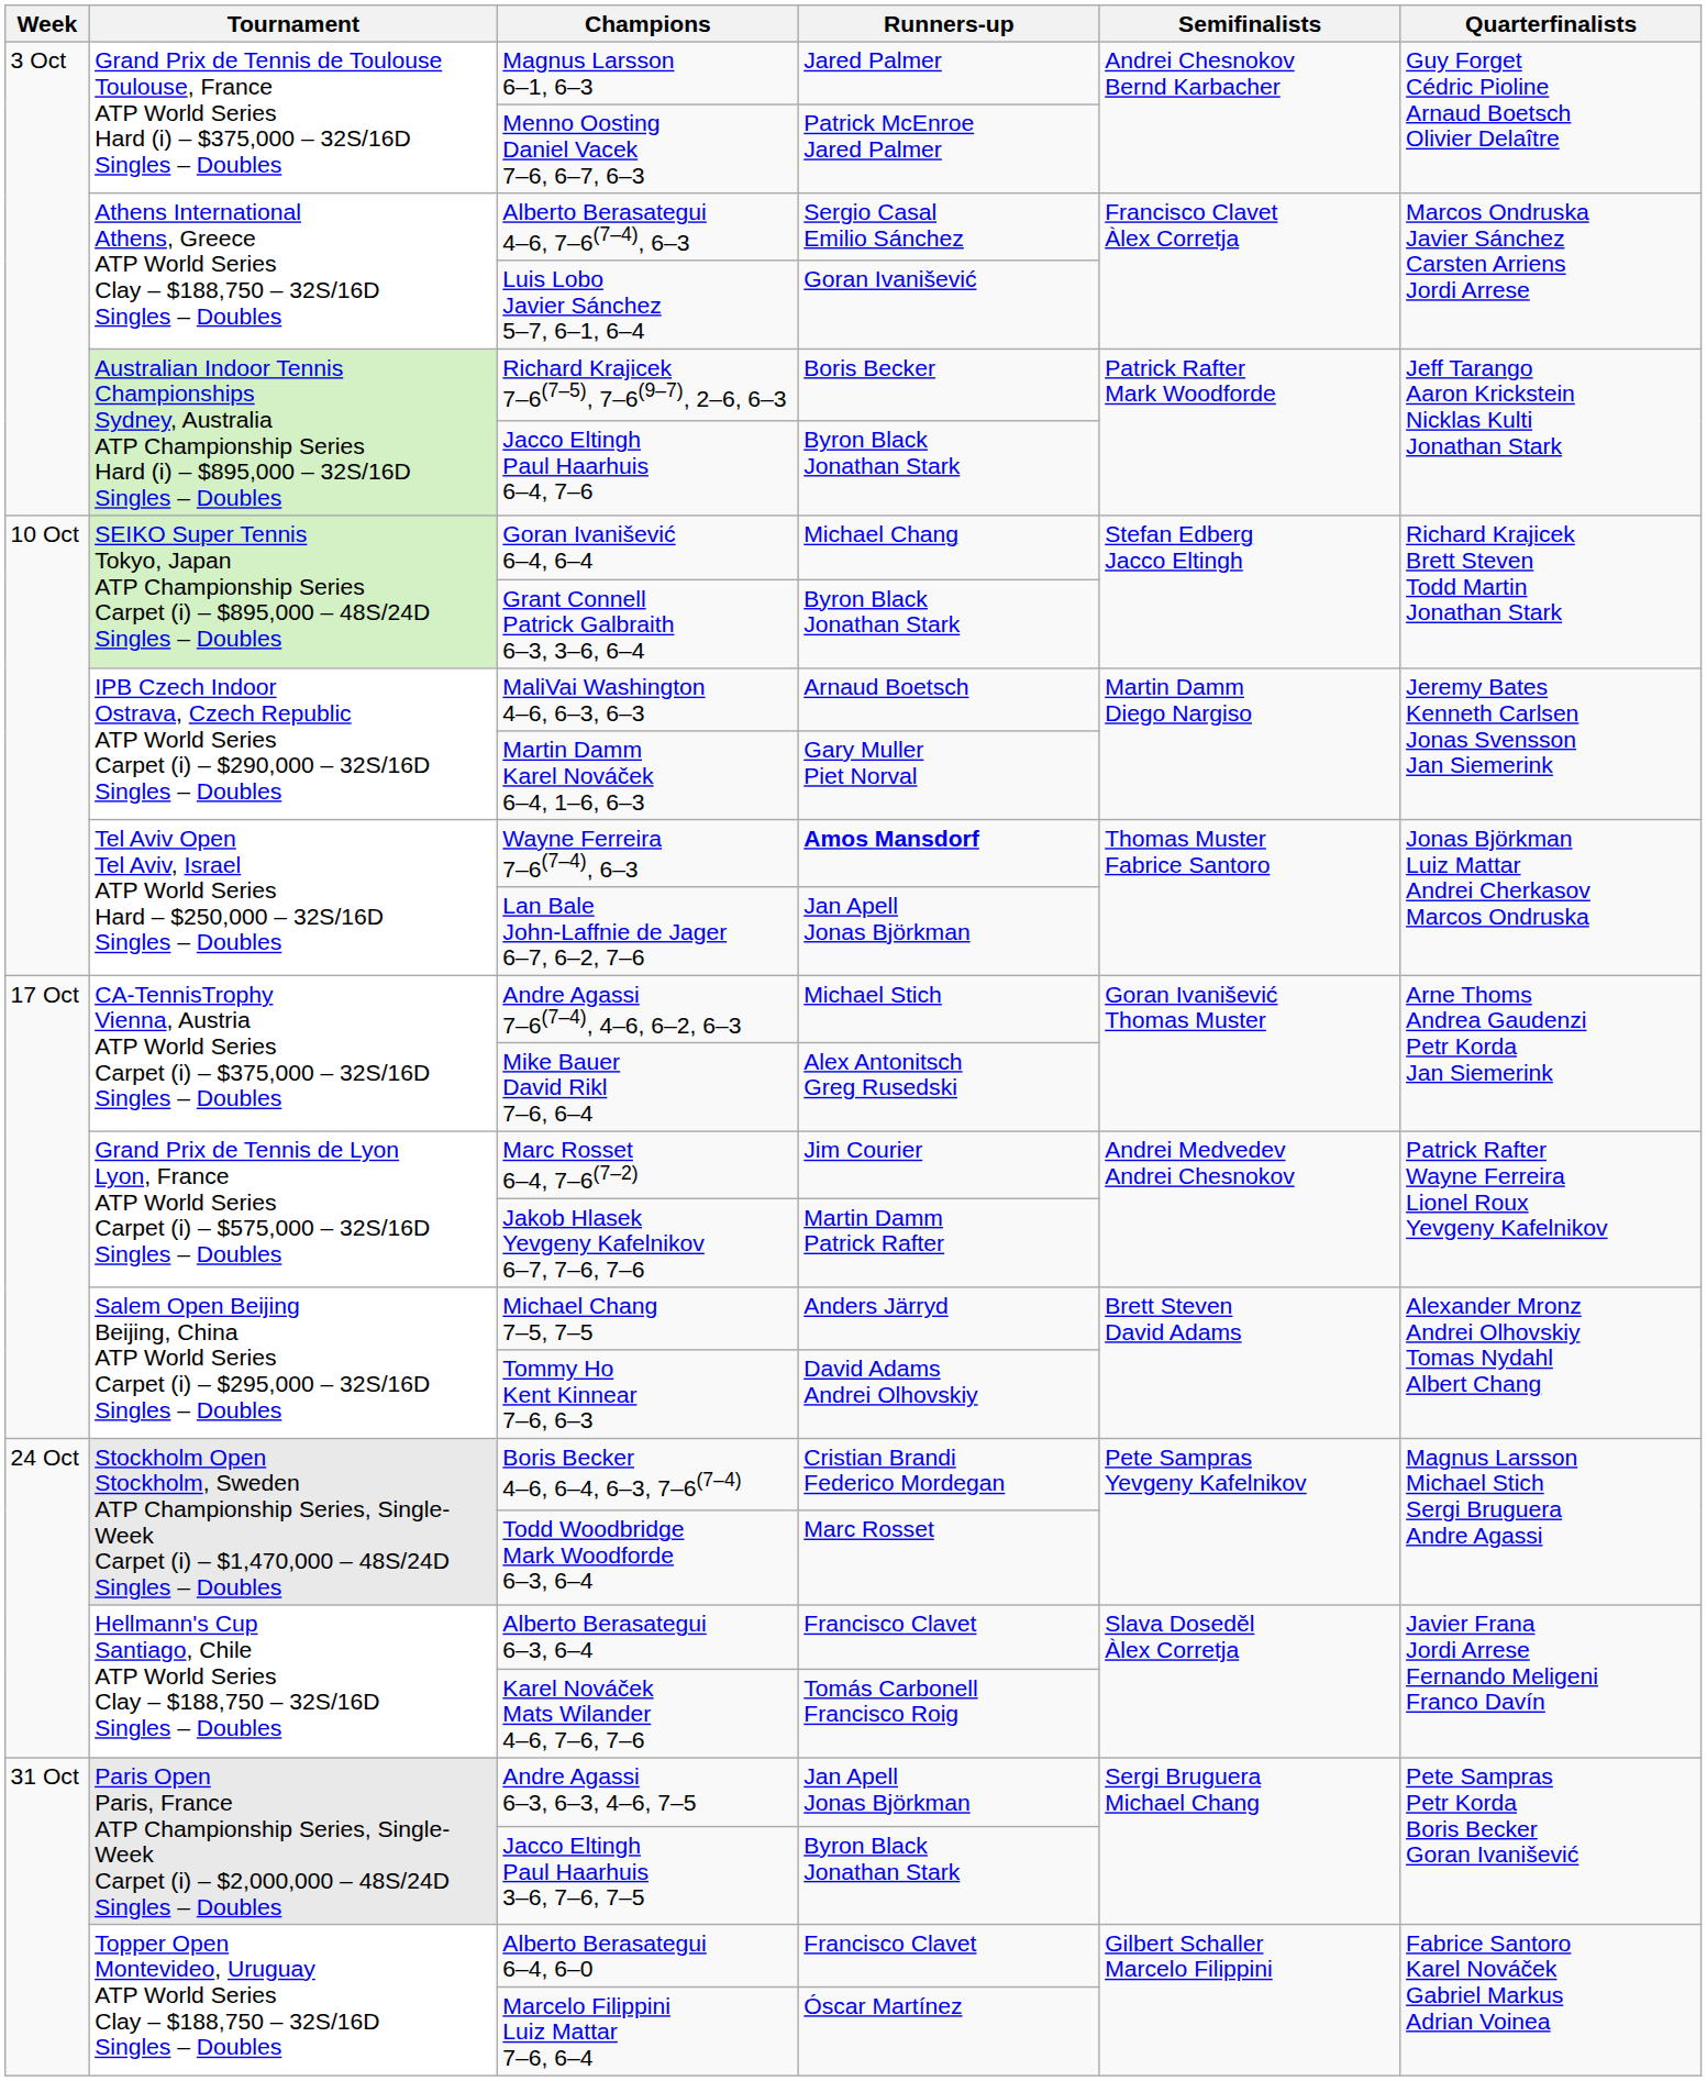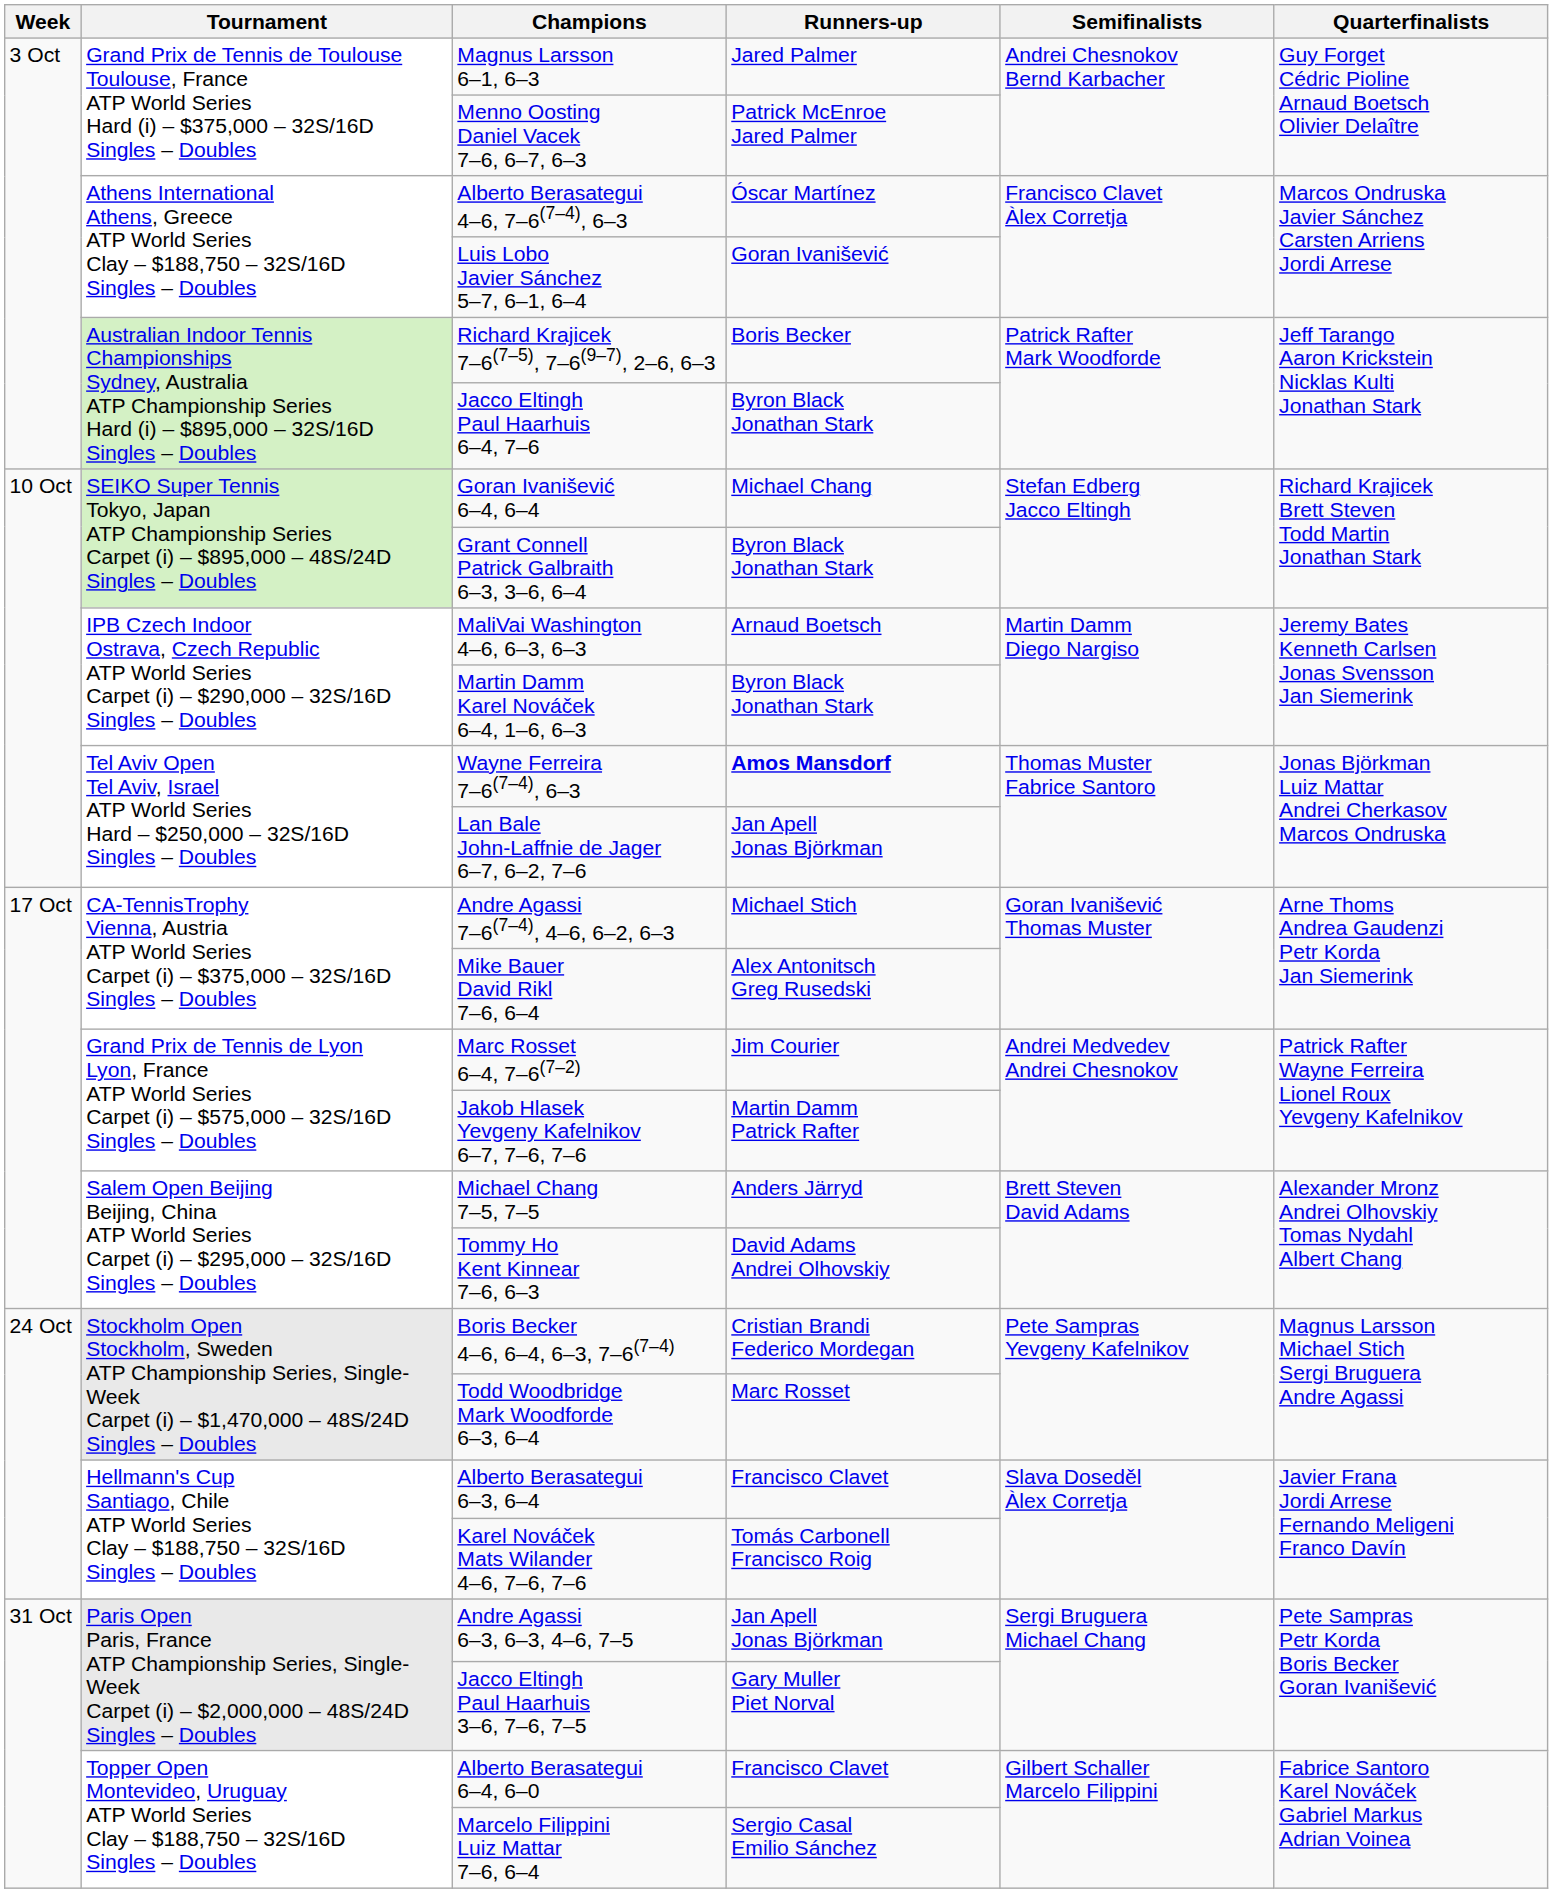 <table class=wikitable style=font-size:95%>
 <tr>
 <th style="width:48px;">Week</th>
 <th style="width:260px;">Tournament</th>
 <th style="width:190px;">Champions</th>
 <th style="width:190px;">Runners-up</th>
 <th style="width:190px;">Semifinalists</th>
 <th style="width:190px;">Quarterfinalists</th>
 </tr>
 <tr valign=top>
 <td rowspan=6>3 Oct</td>
 <td style="background:#FFF;" rowspan=2><a href='#'>Grand Prix de Tennis de Toulouse</a><br><a href='#'>Toulouse</a>, France<br>ATP World Series<br>Hard (i) – $375,000 – 32S/16D<br><a href='#'>Singles</a> – <a href='#'>Doubles</a></td>
 <td> <a href='#'>Magnus Larsson</a><br> 6–1, 6–3</td>
 <td> <a href='#'>Jared Palmer</a></td>
 <td rowspan=2> <a href='#'>Andrei Chesnokov</a><br> <a href='#'>Bernd Karbacher</a></td>
 <td rowspan=2> <a href='#'>Guy Forget</a><br> <a href='#'>Cédric Pioline</a><br> <a href='#'>Arnaud Boetsch</a><br> <a href='#'>Olivier Delaître</a></td>
 </tr>
 <tr valign=top>
 <td> <a href='#'>Menno Oosting</a><br> <a href='#'>Daniel Vacek</a><br> 7–6, 6–7, 6–3</td>
 <td> <a href='#'>Patrick McEnroe</a><br> <a href='#'>Jared Palmer</a></td>
 </tr>
 <tr valign=top>
 <td style="background:#FFF;" rowspan=2><a href='#'>Athens International</a><br> <a href='#'>Athens</a>, Greece<br>ATP World Series<br>Clay – $188,750 – 32S/16D<br><a href='#'>Singles</a> – <a href='#'>Doubles</a></td>
 <td> <a href='#'>Alberto Berasategui</a><br> 4–6, 7–6<sup>(7–4)</sup>, 6–3</td>
-<td> <a href='#'>Sergio Casal</a><br> <a href='#'>Emilio Sánchez</a></td>
+<td> <a href='#'>Óscar Martínez</a></td>
 <td rowspan=2> <a href='#'>Francisco Clavet</a><br> <a href='#'>Àlex Corretja</a></td>
 <td rowspan=2> <a href='#'>Marcos Ondruska</a><br> <a href='#'>Javier Sánchez</a><br> <a href='#'>Carsten Arriens</a><br> <a href='#'>Jordi Arrese</a></td>
 </tr>
 <tr valign=top>
 <td> <a href='#'>Luis Lobo</a><br> <a href='#'>Javier Sánchez</a><br> 5–7, 6–1, 6–4</td>
 <td> <a href='#'>Goran Ivanišević</a></td>
 </tr>
 <tr valign=top>
 <td bgcolor="#D4F1C5" rowspan=2><a href='#'>Australian Indoor Tennis Championships</a><br> <a href='#'>Sydney</a>, Australia<br>ATP Championship Series<br>Hard (i) – $895,000 – 32S/16D<br><a href='#'>Singles</a> – <a href='#'>Doubles</a></td>
 <td> <a href='#'>Richard Krajicek</a><br> 7–6<sup>(7–5)</sup>, 7–6<sup>(9–7)</sup>, 2–6, 6–3</td>
 <td> <a href='#'>Boris Becker</a></td>
 <td rowspan=2> <a href='#'>Patrick Rafter</a><br> <a href='#'>Mark Woodforde</a></td>
 <td rowspan=2> <a href='#'>Jeff Tarango</a><br> <a href='#'>Aaron Krickstein</a><br> <a href='#'>Nicklas Kulti</a><br> <a href='#'>Jonathan Stark</a></td>
 </tr>
 <tr valign=top>
 <td> <a href='#'>Jacco Eltingh</a><br> <a href='#'>Paul Haarhuis</a><br> 6–4, 7–6</td>
 <td> <a href='#'>Byron Black</a><br> <a href='#'>Jonathan Stark</a></td>
 </tr>
 <tr valign=top>
 <td rowspan=6>10 Oct</td>
 <td bgcolor="#D4F1C5" rowspan=2><a href='#'>SEIKO Super Tennis</a><br> Tokyo, Japan<br>ATP Championship Series<br>Carpet (i) – $895,000 – 48S/24D <br> <a href='#'>Singles</a> – <a href='#'>Doubles</a></td>
 <td> <a href='#'>Goran Ivanišević</a><br> 6–4, 6–4</td>
 <td> <a href='#'>Michael Chang</a></td>
 <td rowspan=2> <a href='#'>Stefan Edberg</a><br> <a href='#'>Jacco Eltingh</a></td>
 <td rowspan=2> <a href='#'>Richard Krajicek</a><br> <a href='#'>Brett Steven</a><br> <a href='#'>Todd Martin</a><br> <a href='#'>Jonathan Stark</a></td>
 </tr>
 <tr valign=top>
 <td> <a href='#'>Grant Connell</a><br> <a href='#'>Patrick Galbraith</a><br> 6–3, 3–6, 6–4</td>
 <td> <a href='#'>Byron Black</a><br> <a href='#'>Jonathan Stark</a></td>
 </tr>
 <tr valign=top>
 <td style="background:#FFF;" rowspan=2><a href='#'>IPB Czech Indoor</a><br><a href='#'>Ostrava</a>, <a href='#'>Czech Republic</a><br>ATP World Series<br>Carpet (i) – $290,000 – 32S/16D<br><a href='#'>Singles</a> – <a href='#'>Doubles</a></td>
 <td> <a href='#'>MaliVai Washington</a><br> 4–6, 6–3, 6–3</td>
 <td> <a href='#'>Arnaud Boetsch</a></td>
 <td rowspan=2> <a href='#'>Martin Damm</a><br> <a href='#'>Diego Nargiso</a></td>
 <td rowspan=2> <a href='#'>Jeremy Bates</a><br> <a href='#'>Kenneth Carlsen</a><br> <a href='#'>Jonas Svensson</a><br> <a href='#'>Jan Siemerink</a></td>
 </tr>
 <tr valign=top>
 <td> <a href='#'>Martin Damm</a><br> <a href='#'>Karel Nováček</a><br> 6–4, 1–6, 6–3</td>
-<td> <a href='#'>Gary Muller</a><br> <a href='#'>Piet Norval</a></td>
+<td> <a href='#'>Byron Black</a><br> <a href='#'>Jonathan Stark</a></td>
 </tr>
 <tr valign=top>
 <td style="background:#FFF;" rowspan=2><a href='#'>Tel Aviv Open</a><br> <a href='#'>Tel Aviv</a>, <a href='#'>Israel</a><br>ATP World Series<br>Hard – $250,000 – 32S/16D<br><a href='#'>Singles</a> – <a href='#'>Doubles</a></td>
 <td> <a href='#'>Wayne Ferreira</a><br> 7–6<sup>(7–4)</sup>, 6–3</td>
 <td><strong> <a href='#'>Amos Mansdorf</a></strong></td>
 <td rowspan=2> <a href='#'>Thomas Muster</a><br> <a href='#'>Fabrice Santoro</a></td>
 <td rowspan=2> <a href='#'>Jonas Björkman</a><br> <a href='#'>Luiz Mattar</a><br> <a href='#'>Andrei Cherkasov</a><br> <a href='#'>Marcos Ondruska</a></td>
 </tr>
 <tr valign=top>
 <td> <a href='#'>Lan Bale</a><br> <a href='#'>John-Laffnie de Jager</a><br> 6–7, 6–2, 7–6</td>
 <td> <a href='#'>Jan Apell</a><br> <a href='#'>Jonas Björkman</a></td>
 </tr>
 <tr valign=top>
 <td rowspan=6>17 Oct</td>
 <td style="background:#FFF;" rowspan=2><a href='#'>CA-TennisTrophy</a><br> <a href='#'>Vienna</a>, Austria<br>ATP World Series<br>Carpet (i) – $375,000 – 32S/16D<br><a href='#'>Singles</a> – <a href='#'>Doubles</a></td>
 <td> <a href='#'>Andre Agassi</a><br> 7–6<sup>(7–4)</sup>, 4–6, 6–2, 6–3</td>
 <td> <a href='#'>Michael Stich</a></td>
 <td rowspan=2> <a href='#'>Goran Ivanišević</a><br> <a href='#'>Thomas Muster</a></td>
 <td rowspan=2> <a href='#'>Arne Thoms</a><br> <a href='#'>Andrea Gaudenzi</a><br> <a href='#'>Petr Korda</a><br> <a href='#'>Jan Siemerink</a></td>
 </tr>
 <tr valign=top>
 <td> <a href='#'>Mike Bauer</a><br> <a href='#'>David Rikl</a><br> 7–6, 6–4</td>
 <td> <a href='#'>Alex Antonitsch</a><br> <a href='#'>Greg Rusedski</a></td>
 </tr>
 <tr valign=top>
 <td style="background:#FFF;" rowspan=2><a href='#'>Grand Prix de Tennis de Lyon</a><br> <a href='#'>Lyon</a>, France<br>ATP World Series<br>Carpet (i) – $575,000 – 32S/16D<br><a href='#'>Singles</a> – <a href='#'>Doubles</a></td>
 <td> <a href='#'>Marc Rosset</a><br> 6–4, 7–6<sup>(7–2)</sup></td>
 <td> <a href='#'>Jim Courier</a></td>
 <td rowspan=2> <a href='#'>Andrei Medvedev</a><br> <a href='#'>Andrei Chesnokov</a></td>
 <td rowspan=2> <a href='#'>Patrick Rafter</a><br> <a href='#'>Wayne Ferreira</a><br> <a href='#'>Lionel Roux</a><br> <a href='#'>Yevgeny Kafelnikov</a></td>
 </tr>
 <tr valign=top>
 <td> <a href='#'>Jakob Hlasek</a><br> <a href='#'>Yevgeny Kafelnikov</a><br> 6–7, 7–6, 7–6</td>
 <td> <a href='#'>Martin Damm</a><br> <a href='#'>Patrick Rafter</a></td>
 </tr>
 <tr valign=top>
 <td style="background:#FFF;" rowspan=2><a href='#'>Salem Open Beijing</a><br> Beijing, China<br>ATP World Series<br>Carpet (i) – $295,000 – 32S/16D<br><a href='#'>Singles</a> – <a href='#'>Doubles</a></td>
 <td> <a href='#'>Michael Chang</a><br> 7–5, 7–5</td>
 <td> <a href='#'>Anders Järryd</a></td>
 <td rowspan=2> <a href='#'>Brett Steven</a><br> <a href='#'>David Adams</a></td>
 <td rowspan=2> <a href='#'>Alexander Mronz</a><br> <a href='#'>Andrei Olhovskiy</a><br> <a href='#'>Tomas Nydahl</a><br> <a href='#'>Albert Chang</a></td>
 </tr>
 <tr valign=top>
 <td> <a href='#'>Tommy Ho</a><br> <a href='#'>Kent Kinnear</a><br> 7–6, 6–3</td>
 <td> <a href='#'>David Adams</a><br> <a href='#'>Andrei Olhovskiy</a></td>
 </tr>
 <tr valign=top>
 <td rowspan=4>24 Oct</td>
 <td bgcolor="#E9E9E9" rowspan=2><a href='#'>Stockholm Open</a><br> <a href='#'>Stockholm</a>, Sweden<br>ATP Championship Series, Single-Week<br>Carpet (i) – $1,470,000 – 48S/24D <br> <a href='#'>Singles</a> – <a href='#'>Doubles</a></td>
 <td> <a href='#'>Boris Becker</a><br> 4–6, 6–4, 6–3, 7–6<sup>(7–4)</sup></td>
 <td> <a href='#'>Cristian Brandi</a><br> <a href='#'>Federico Mordegan</a></td>
 <td rowspan=2> <a href='#'>Pete Sampras</a><br> <a href='#'>Yevgeny Kafelnikov</a></td>
 <td rowspan=2> <a href='#'>Magnus Larsson</a><br> <a href='#'>Michael Stich</a><br> <a href='#'>Sergi Bruguera</a><br> <a href='#'>Andre Agassi</a></td>
 </tr>
 <tr valign=top>
 <td> <a href='#'>Todd Woodbridge</a><br> <a href='#'>Mark Woodforde</a><br> 6–3, 6–4</td>
 <td> <a href='#'>Marc Rosset</a></td>
 </tr>
 <tr valign=top>
 <td style="background:#FFF;" rowspan=2><a href='#'>Hellmann's Cup</a><br> <a href='#'>Santiago</a>, Chile<br>ATP World Series<br>Clay – $188,750 – 32S/16D<br><a href='#'>Singles</a> – <a href='#'>Doubles</a></td>
 <td> <a href='#'>Alberto Berasategui</a><br> 6–3, 6–4</td>
 <td> <a href='#'>Francisco Clavet</a></td>
 <td rowspan=2> <a href='#'>Slava Doseděl</a><br> <a href='#'>Àlex Corretja</a></td>
 <td rowspan=2> <a href='#'>Javier Frana</a><br> <a href='#'>Jordi Arrese</a><br> <a href='#'>Fernando Meligeni</a><br> <a href='#'>Franco Davín</a></td>
 </tr>
 <tr valign=top>
 <td> <a href='#'>Karel Nováček</a><br> <a href='#'>Mats Wilander</a><br> 4–6, 7–6, 7–6</td>
 <td> <a href='#'>Tomás Carbonell</a><br> <a href='#'>Francisco Roig</a></td>
 </tr>
 <tr valign=top>
 <td rowspan=4>31 Oct</td>
 <td bgcolor="#E9E9E9" rowspan=2><a href='#'>Paris Open</a><br> Paris, France<br>ATP Championship Series, Single-Week<br>Carpet (i) – $2,000,000 – 48S/24D <br> <a href='#'>Singles</a> – <a href='#'>Doubles</a></td>
 <td> <a href='#'>Andre Agassi</a><br> 6–3, 6–3, 4–6, 7–5</td>
 <td> <a href='#'>Jan Apell</a><br> <a href='#'>Jonas Björkman</a></td>
 <td rowspan=2> <a href='#'>Sergi Bruguera</a><br> <a href='#'>Michael Chang</a></td>
 <td rowspan=2> <a href='#'>Pete Sampras</a><br> <a href='#'>Petr Korda</a><br> <a href='#'>Boris Becker</a><br> <a href='#'>Goran Ivanišević</a></td>
 </tr>
 <tr valign=top>
 <td> <a href='#'>Jacco Eltingh</a><br> <a href='#'>Paul Haarhuis</a><br> 3–6, 7–6, 7–5</td>
-<td> <a href='#'>Byron Black</a><br> <a href='#'>Jonathan Stark</a></td>
+<td> <a href='#'>Gary Muller</a><br> <a href='#'>Piet Norval</a></td>
 </tr>
 <tr valign=top>
 <td style="background:#FFF;" rowspan=2><a href='#'>Topper Open</a><br> <a href='#'>Montevideo</a>, <a href='#'>Uruguay</a><br>ATP World Series<br>Clay – $188,750 – 32S/16D<br><a href='#'>Singles</a> – <a href='#'>Doubles</a></td>
 <td> <a href='#'>Alberto Berasategui</a><br> 6–4, 6–0</td>
 <td> <a href='#'>Francisco Clavet</a></td>
 <td rowspan=2> <a href='#'>Gilbert Schaller</a><br> <a href='#'>Marcelo Filippini</a></td>
 <td rowspan=2> <a href='#'>Fabrice Santoro</a><br> <a href='#'>Karel Nováček</a><br> <a href='#'>Gabriel Markus</a><br> <a href='#'>Adrian Voinea</a></td>
 </tr>
 <tr valign=top>
 <td> <a href='#'>Marcelo Filippini</a><br> <a href='#'>Luiz Mattar</a><br> 7–6, 6–4</td>
-<td> <a href='#'>Óscar Martínez</a></td>
+<td> <a href='#'>Sergio Casal</a><br> <a href='#'>Emilio Sánchez</a></td>
 </tr>
 </table>
